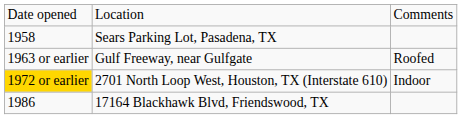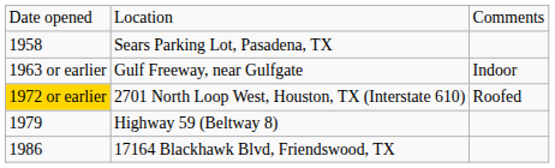 <table class="wikitable">
 <tr>
 <td>Date opened</td>
 <td>Location</td>
 <td>Comments</td>
 </tr>
 <tr>
 <td>1958</td>
 <td>Sears Parking Lot, Pasadena, TX</td>
 <td></td>
 </tr>
 <tr>
 <td>1963 or earlier</td>
 <td>Gulf Freeway, near Gulfgate</td>
-<td>Roofed</td>
+<td>Indoor</td>
 </tr>
 <tr>
 <td style="background: gold;">1972 or earlier</td>
 <td>2701 North Loop West, Houston, TX (Interstate 610)</td>
-<td>Indoor</td>
+<td>Roofed</td>
+</tr>
+<tr>
+<td>1979</td>
+<td>Highway 59 (Beltway 8)</td>
+<td></td>
 </tr>
 <tr>
 <td>1986</td>
 <td>17164 Blackhawk Blvd, Friendswood, TX</td>
 <td></td>
 </tr>
 </table>
